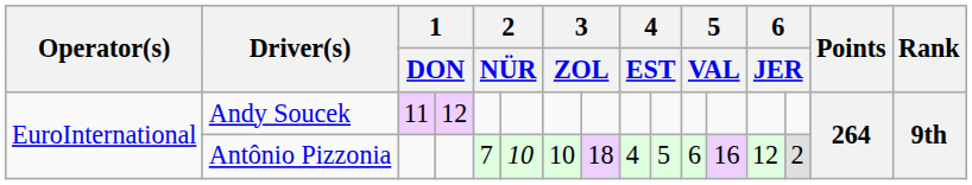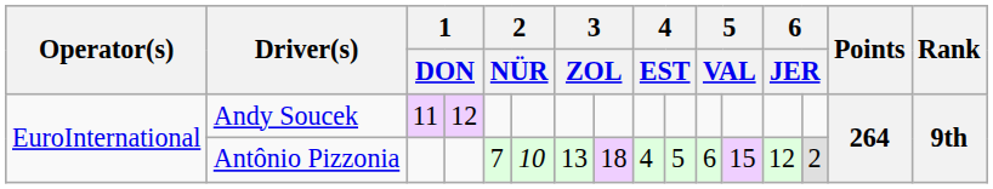 <table class="wikitable" style="font-size: 85%">
 <tr>
 <th rowspan=2>Operator(s)</th>
 <th rowspan=2>Driver(s)</th>
 <th colspan=2>1</th>
 <th colspan=2>2</th>
 <th colspan=2>3</th>
 <th colspan=2>4</th>
 <th colspan=2>5</th>
 <th colspan=2>6</th>
 <th rowspan=2>Points</th>
 <th rowspan=2>Rank</th>
 </tr>
 <tr>
 <th colspan=2><a href='#'>DON</a></th>
 <th colspan=2><a href='#'>NÜR</a></th>
 <th colspan=2><a href='#'>ZOL</a></th>
 <th colspan=2><a href='#'>EST</a></th>
 <th colspan=2><a href='#'>VAL</a></th>
 <th colspan=2><a href='#'>JER</a></th>
 </tr>
 <tr>
 <td rowspan=2 align=center><a href='#'>EuroInternational</a></td>
 <td> <a href='#'>Andy Soucek</a></td>
 <td style="background:#efcfff;">11</td>
 <td style="background:#efcfff;">12</td>
 <td></td>
 <td></td>
 <td></td>
 <td></td>
 <td></td>
 <td></td>
 <td></td>
 <td></td>
 <td></td>
 <td></td>
 <th rowspan=2>264</th>
 <th rowspan=2>9th</th>
 </tr>
 <tr>
 <td> <a href='#'>Antônio Pizzonia</a></td>
 <td></td>
 <td></td>
 <td style="background:#dfffdf;">7</td>
 <td style="background:#dfffdf;"><em>10</em></td>
-<td style="background:#dfffdf;">10</td>
+<td style="background:#dfffdf;">13</td>
 <td style="background:#efcfff;">18</td>
 <td style="background:#dfffdf;">4</td>
 <td style="background:#dfffdf;">5</td>
 <td style="background:#dfffdf;">6</td>
-<td style="background:#efcfff;">16</td>
+<td style="background:#efcfff;">15</td>
 <td style="background:#dfffdf;">12</td>
 <td style="background:#dfdfdf;">2</td>
 </tr>
 </table>
